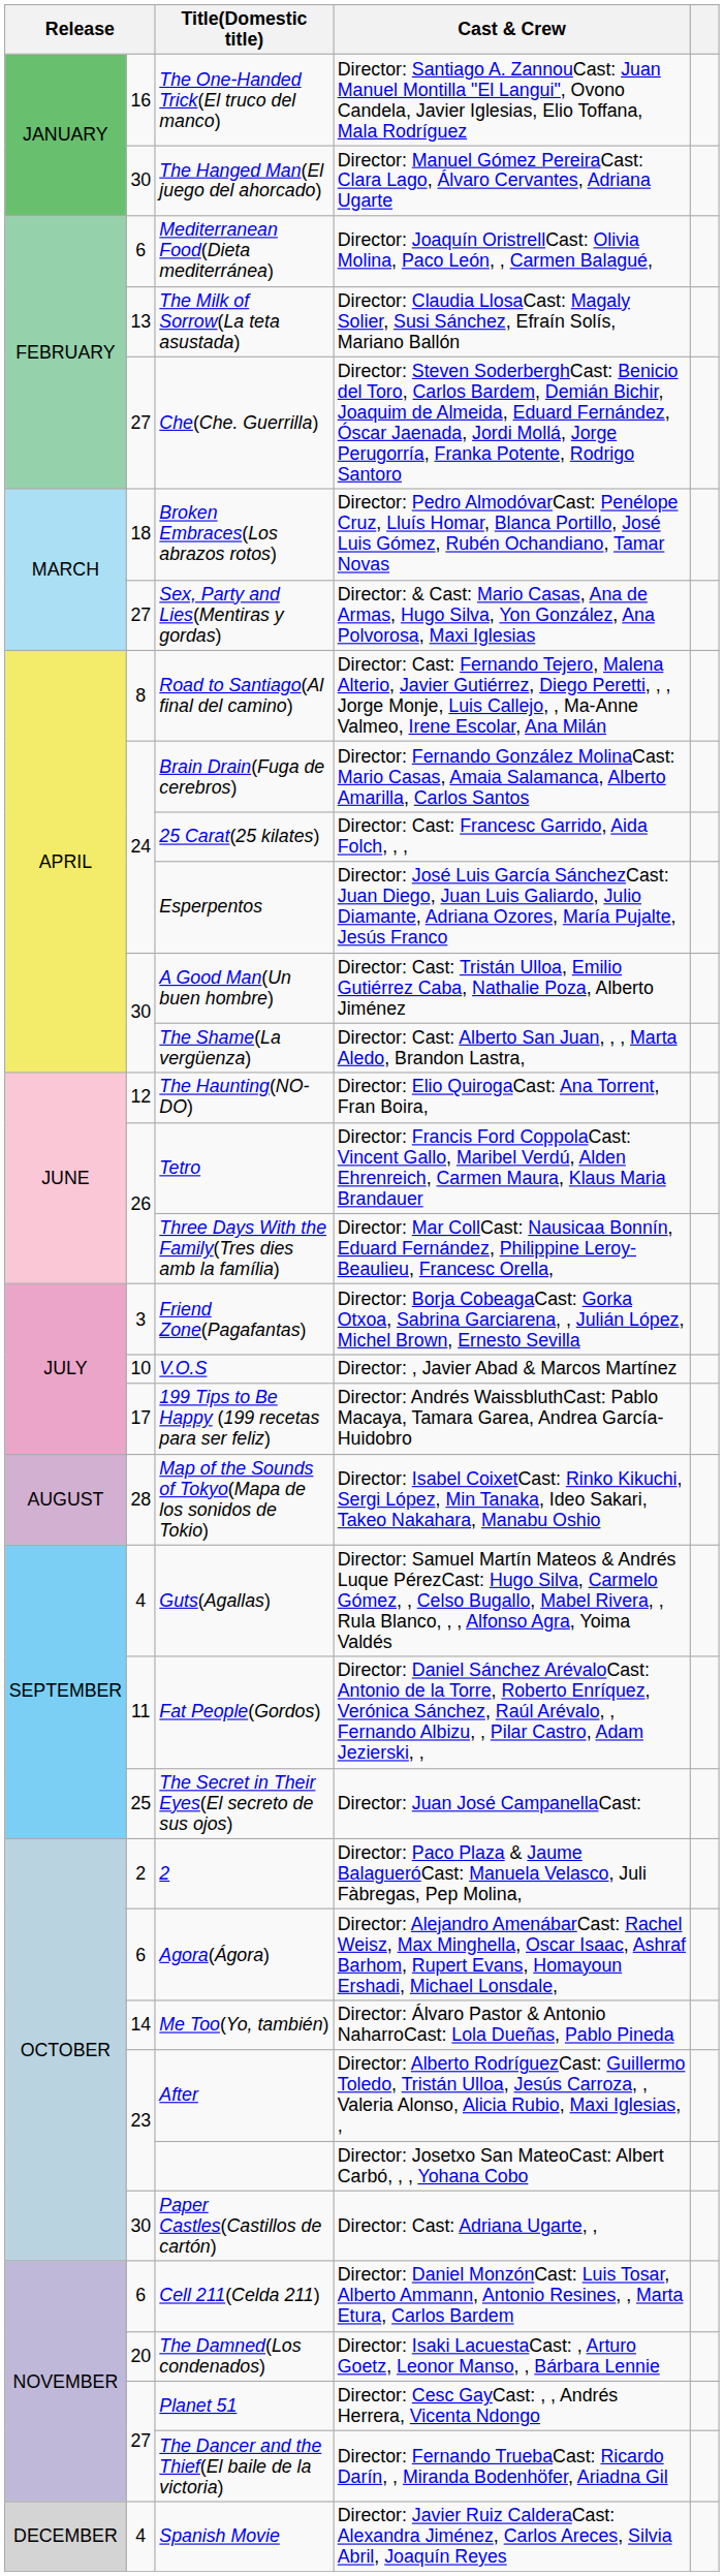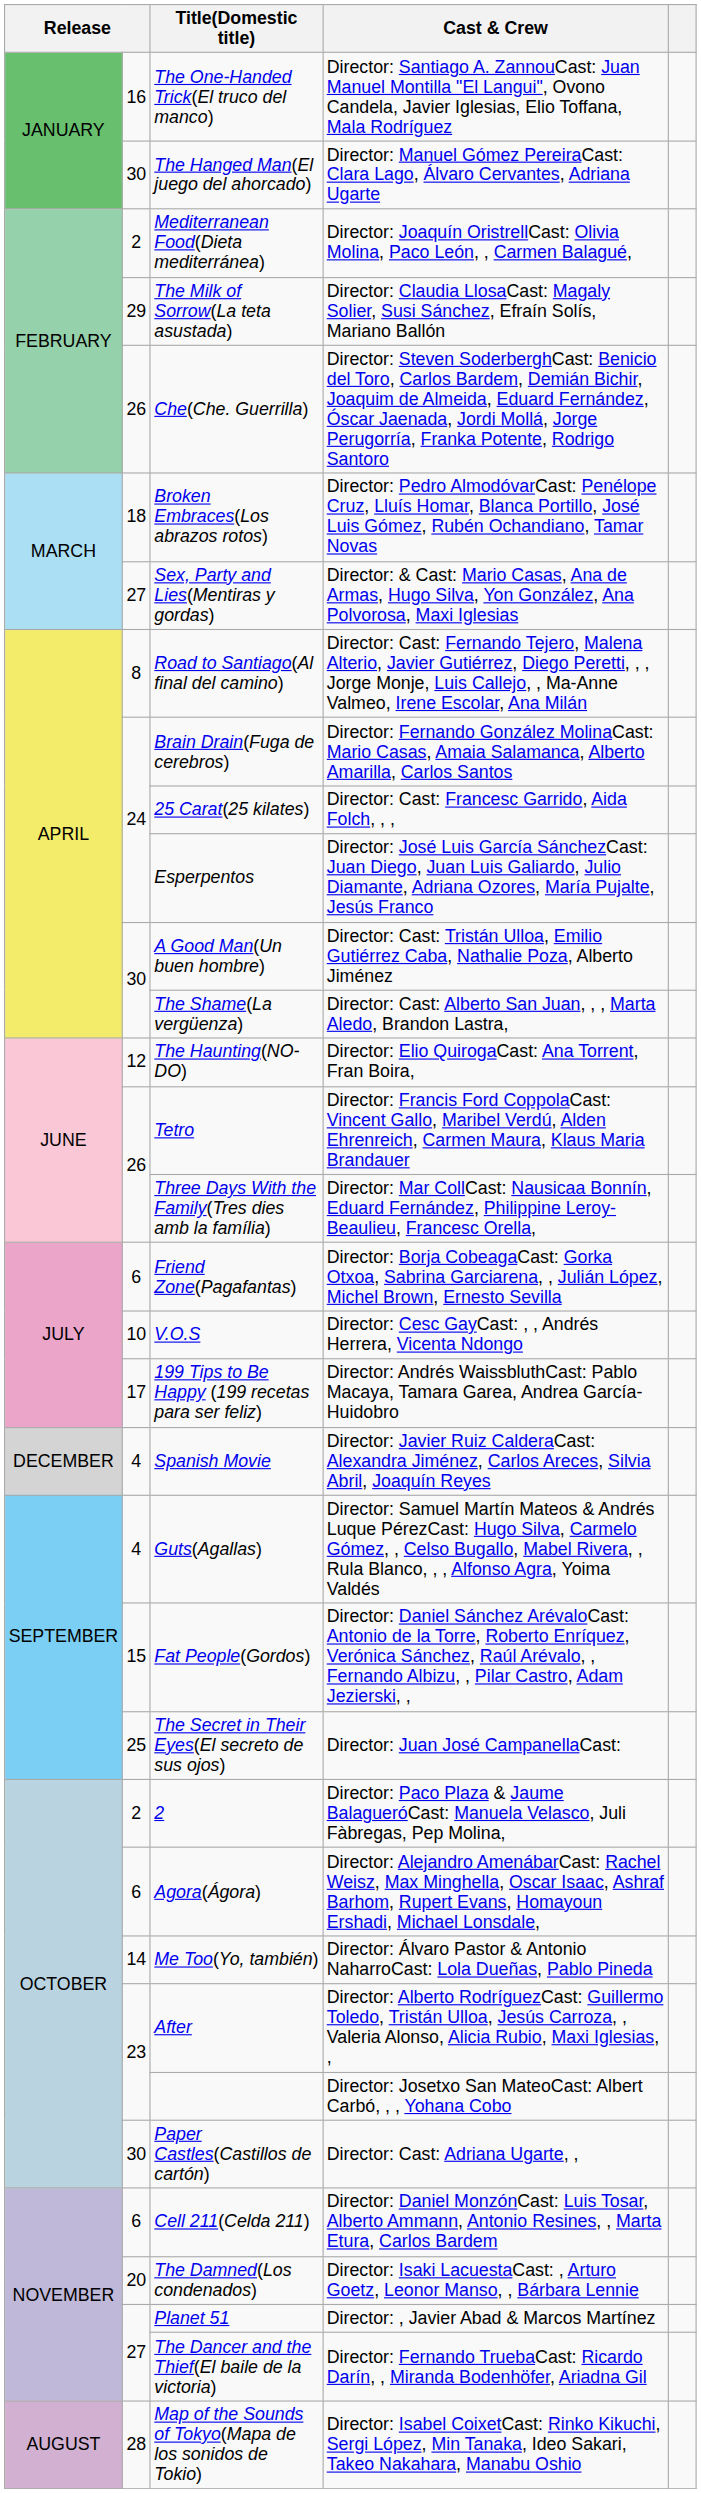 <table class="wikitable sortable" style="width:100%;">
 <tr>
 <th colspan="2" style="width:5%;">Release</th>
 <th>Title(Domestic title)</th>
 <th style="width:50%;">Cast & Crew</th>
 <th style="width:4%;"></th>
 </tr>
 <tr>
 <td align = "center" rowspan = "2" bgcolor = #68bf6e>JANUARY</td>
 <td align = "center">16</td>
 <td><em><a href='#'>The One-Handed Trick</a></em>(<em>El truco del manco</em>)</td>
 <td>Director: <a href='#'>Santiago A. Zannou</a>Cast: <a href='#'>Juan Manuel Montilla "El Langui"</a>, Ovono Candela, Javier Iglesias, Elio Toffana, <a href='#'>Mala Rodríguez</a></td>
 <td align = "center"></td>
 </tr>
 <tr>
 <td align = "center">30</td>
 <td><em><a href='#'>The Hanged Man</a></em>(<em>El juego del ahorcado</em>)</td>
 <td>Director: <a href='#'>Manuel Gómez Pereira</a>Cast: <a href='#'>Clara Lago</a>, <a href='#'>Álvaro Cervantes</a>, <a href='#'>Adriana Ugarte</a></td>
 <td align = "center"></td>
 </tr>
 <tr>
 <td align = "center" bgcolor = "#95d1ab" rowspan = "3">FEBRUARY</td>
-<td align = "center">6</td>
+<td align = "center">2</td>
 <td><em><a href='#'>Mediterranean Food</a></em>(<em>Dieta mediterránea</em>)</td>
 <td>Director: <a href='#'>Joaquín Oristrell</a>Cast: <a href='#'>Olivia Molina</a>, <a href='#'>Paco León</a>, , <a href='#'>Carmen Balagué</a>, </td>
 <td align = "center"></td>
 </tr>
 <tr>
-<td align = "center">13</td>
+<td align = "center">29</td>
 <td><em><a href='#'>The Milk of Sorrow</a></em>(<em>La teta asustada</em>)</td>
 <td>Director: <a href='#'>Claudia Llosa</a>Cast: <a href='#'>Magaly Solier</a>, <a href='#'>Susi Sánchez</a>, Efraín Solís, Mariano Ballón</td>
 <td align = "center"></td>
 </tr>
 <tr>
-<td align = "center">27</td>
+<td align = "center">26</td>
 <td><em><a href='#'>Che</a></em>(<em>Che. Guerrilla</em>)</td>
 <td>Director: <a href='#'>Steven Soderbergh</a>Cast: <a href='#'>Benicio del Toro</a>, <a href='#'>Carlos Bardem</a>, <a href='#'>Demián Bichir</a>, <a href='#'>Joaquim de Almeida</a>, <a href='#'>Eduard Fernández</a>, <a href='#'>Óscar Jaenada</a>, <a href='#'>Jordi Mollá</a>, <a href='#'>Jorge Perugorría</a>, <a href='#'>Franka Potente</a>, <a href='#'>Rodrigo Santoro</a></td>
 <td></td>
 </tr>
 <tr>
 <td align = "center" rowspan = "2" bgcolor = "#abdff4">MARCH</td>
 <td align = "center">18</td>
 <td><em><a href='#'>Broken Embraces</a></em>(<em>Los abrazos rotos</em>)</td>
 <td>Director: <a href='#'>Pedro Almodóvar</a>Cast: <a href='#'>Penélope Cruz</a>, <a href='#'>Lluís Homar</a>, <a href='#'>Blanca Portillo</a>, <a href='#'>José Luis Gómez</a>, <a href='#'>Rubén Ochandiano</a>, <a href='#'>Tamar Novas</a></td>
 <td align = "center"></td>
 </tr>
 <tr>
 <td align = "center">27</td>
 <td><em><a href='#'>Sex, Party and Lies</a></em>(<em>Mentiras y gordas</em>)</td>
 <td>Director:  & Cast: <a href='#'>Mario Casas</a>, <a href='#'>Ana de Armas</a>, <a href='#'>Hugo Silva</a>, <a href='#'>Yon González</a>, <a href='#'>Ana Polvorosa</a>, <a href='#'>Maxi Iglesias</a></td>
 <td align = "center"></td>
 </tr>
 <tr>
 <td align = "center" rowspan = "6" bgcolor = "f3ec6a">APRIL</td>
 <td align = "center">8</td>
 <td><em><a href='#'>Road to Santiago</a></em>(<em>Al final del camino</em>)</td>
 <td>Director: Cast: <a href='#'>Fernando Tejero</a>, <a href='#'>Malena Alterio</a>, <a href='#'>Javier Gutiérrez</a>, <a href='#'>Diego Peretti</a>, , , Jorge Monje, <a href='#'>Luis Callejo</a>, , Ma-Anne Valmeo, <a href='#'>Irene Escolar</a>, <a href='#'>Ana Milán</a></td>
 <td align = "center"></td>
 </tr>
 <tr>
 <td align = "center" rowspan = "3">24</td>
 <td><em><a href='#'>Brain Drain</a></em>(<em>Fuga de cerebros</em>)</td>
 <td>Director: <a href='#'>Fernando González Molina</a>Cast: <a href='#'>Mario Casas</a>, <a href='#'>Amaia Salamanca</a>, <a href='#'>Alberto Amarilla</a>, <a href='#'>Carlos Santos</a></td>
 <td align = "center"></td>
 </tr>
 <tr>
 <td><em><a href='#'>25 Carat</a></em>(<em>25 kilates</em>)</td>
 <td>Director: Cast: <a href='#'>Francesc Garrido</a>, <a href='#'>Aida Folch</a>, , , </td>
 <td align = "center"></td>
 </tr>
 <tr>
 <td><em>Esperpentos</em></td>
 <td>Director: <a href='#'>José Luis García Sánchez</a>Cast: <a href='#'>Juan Diego</a>, <a href='#'>Juan Luis Galiardo</a>, <a href='#'>Julio Diamante</a>, <a href='#'>Adriana Ozores</a>, <a href='#'>María Pujalte</a>, <a href='#'>Jesús Franco</a></td>
 <td align = "center"></td>
 </tr>
 <tr>
 <td align = "center" rowspan = "2">30</td>
 <td><em><a href='#'>A Good Man</a></em>(<em>Un buen hombre</em>)</td>
 <td>Director: Cast: <a href='#'>Tristán Ulloa</a>, <a href='#'>Emilio Gutiérrez Caba</a>, <a href='#'>Nathalie Poza</a>, Alberto Jiménez</td>
 <td align = "center"></td>
 </tr>
 <tr>
 <td><em><a href='#'>The Shame</a></em>(<em>La vergüenza</em>)</td>
 <td>Director: Cast: <a href='#'>Alberto San Juan</a>, , , <a href='#'>Marta Aledo</a>, Brandon Lastra, </td>
 <td align = "center"></td>
 </tr>
 <tr>
 <td align = "center" rowspan = "3" bgcolor = "#fac7d6">JUNE</td>
 <td align = "center">12</td>
 <td><em><a href='#'>The Haunting</a></em>(<em>NO-DO</em>)</td>
 <td>Director: <a href='#'>Elio Quiroga</a>Cast: <a href='#'>Ana Torrent</a>, Fran Boira, </td>
 <td align = "center"></td>
 </tr>
 <tr>
 <td align = "center" rowspan = "2">26</td>
 <td><em><a href='#'>Tetro</a></em></td>
 <td>Director: <a href='#'>Francis Ford Coppola</a>Cast: <a href='#'>Vincent Gallo</a>, <a href='#'>Maribel Verdú</a>, <a href='#'>Alden Ehrenreich</a>, <a href='#'>Carmen Maura</a>, <a href='#'>Klaus Maria Brandauer</a></td>
 <td align = "center"></td>
 </tr>
 <tr>
 <td><em><a href='#'>Three Days With the Family</a></em>(<em>Tres dies amb la família</em>)</td>
 <td>Director: <a href='#'>Mar Coll</a>Cast: <a href='#'>Nausicaa Bonnín</a>, <a href='#'>Eduard Fernández</a>, <a href='#'>Philippine Leroy-Beaulieu</a>, <a href='#'>Francesc Orella</a>, </td>
 <td align = "center"></td>
 </tr>
 <tr>
 <td rowspan="3" align="center" bgcolor="#eba5c9">JULY</td>
-<td align = "center">3</td>
+<td align = "center">6</td>
 <td><em><a href='#'>Friend Zone</a></em>(<em>Pagafantas</em>)</td>
 <td>Director: <a href='#'>Borja Cobeaga</a>Cast: <a href='#'>Gorka Otxoa</a>, <a href='#'>Sabrina Garciarena</a>, , <a href='#'>Julián López</a>, <a href='#'>Michel Brown</a>, <a href='#'>Ernesto Sevilla</a></td>
 <td align = "center"></td>
 </tr>
 <tr>
 <td align = "center">10</td>
 <td><em><a href='#'>V.O.S</a></em></td>
-<td>Director: , Javier Abad & Marcos Martínez</td>
+<td>Director: <a href='#'>Cesc Gay</a>Cast: , , Andrés Herrera, <a href='#'>Vicenta Ndongo</a></td>
 <td align = "center"></td>
 </tr>
 <tr>
 <td>17</td>
 <td><em><a href='#'>199 Tips to Be Happy</a></em> (<em>199 recetas para ser feliz</em>)</td>
 <td>Director: Andrés WaissbluthCast: Pablo Macaya, Tamara Garea, Andrea García-Huidobro</td>
 <td></td>
 </tr>
 <tr>
-<td align = "center" rowspan = "1" bgcolor = "#d2b0d1">AUGUST</td>
-<td align = "center">28</td>
-<td><em><a href='#'>Map of the Sounds of Tokyo</a></em>(<em>Mapa de los sonidos de Tokio</em>)</td>
-<td>Director: <a href='#'>Isabel Coixet</a>Cast: <a href='#'>Rinko Kikuchi</a>, <a href='#'>Sergi López</a>, <a href='#'>Min Tanaka</a>, Ideo Sakari, <a href='#'>Takeo Nakahara</a>, <a href='#'>Manabu Oshio</a></td>
+<td align = "center" rowspan = "1" bgcolor = "#d4d4d4">DECEMBER</td>
+<td align = "center">4</td>
+<td><em><a href='#'>Spanish Movie</a></em></td>
+<td>Director: <a href='#'>Javier Ruiz Caldera</a>Cast: <a href='#'>Alexandra Jiménez</a>, <a href='#'>Carlos Areces</a>, <a href='#'>Silvia Abril</a>, <a href='#'>Joaquín Reyes</a></td>
 <td align = "center"></td>
 </tr>
 <tr>
 <td align = "center" rowspan = "3" bgcolor = "#7bcff4">SEPTEMBER</td>
 <td align = "center">4</td>
 <td><em><a href='#'>Guts</a></em>(<em>Agallas</em>)</td>
 <td>Director: Samuel Martín Mateos & Andrés Luque PérezCast: <a href='#'>Hugo Silva</a>, <a href='#'>Carmelo Gómez</a>, , <a href='#'>Celso Bugallo</a>, <a href='#'>Mabel Rivera</a>, , Rula Blanco, , , <a href='#'>Alfonso Agra</a>, Yoima Valdés</td>
 <td align = "center"></td>
 </tr>
 <tr>
-<td align = "center">11</td>
+<td align = "center">15</td>
 <td><em><a href='#'>Fat People</a></em>(<em>Gordos</em>)</td>
 <td>Director: <a href='#'>Daniel Sánchez Arévalo</a>Cast: <a href='#'>Antonio de la Torre</a>, <a href='#'>Roberto Enríquez</a>, <a href='#'>Verónica Sánchez</a>, <a href='#'>Raúl Arévalo</a>, , <a href='#'>Fernando Albizu</a>, , <a href='#'>Pilar Castro</a>, <a href='#'>Adam Jezierski</a>, , </td>
 <td align="center"></td>
 </tr>
 <tr>
 <td align = "center">25</td>
 <td><em><a href='#'>The Secret in Their Eyes</a></em>(<em>El secreto de sus ojos</em>)</td>
 <td>Director: <a href='#'>Juan José Campanella</a>Cast:</td>
 <td align = "center"></td>
 </tr>
 <tr>
 <td align = "center" rowspan = "6" bgcolor = "#b9d4e">OCTOBER</td>
 <td align = "center">2</td>
 <td><em><a href='#'> 2</a></em></td>
 <td>Director: <a href='#'>Paco Plaza</a> & <a href='#'>Jaume Balagueró</a>Cast: <a href='#'>Manuela Velasco</a>, Juli Fàbregas, Pep Molina, </td>
 <td align = "center"></td>
 </tr>
 <tr>
 <td align = "center">6</td>
 <td><em><a href='#'>Agora</a></em>(<em>Ágora</em>)</td>
 <td>Director: <a href='#'>Alejandro Amenábar</a>Cast: <a href='#'>Rachel Weisz</a>, <a href='#'>Max Minghella</a>, <a href='#'>Oscar Isaac</a>, <a href='#'>Ashraf Barhom</a>, <a href='#'>Rupert Evans</a>, <a href='#'>Homayoun Ershadi</a>, <a href='#'>Michael Lonsdale</a>, </td>
 <td align = "center"></td>
 </tr>
 <tr>
 <td align = "center">14</td>
 <td><em><a href='#'>Me Too</a></em>(<em>Yo, también</em>)</td>
 <td>Director: Álvaro Pastor & Antonio NaharroCast: <a href='#'>Lola Dueñas</a>, <a href='#'>Pablo Pineda</a></td>
 <td align = "center"></td>
 </tr>
 <tr>
 <td align = "center" rowspan = "2">23</td>
 <td><em><a href='#'>After</a></em></td>
 <td>Director: <a href='#'>Alberto Rodríguez</a>Cast: <a href='#'>Guillermo Toledo</a>, <a href='#'>Tristán Ulloa</a>, <a href='#'>Jesús Carroza</a>, , Valeria Alonso, <a href='#'>Alicia Rubio</a>, <a href='#'>Maxi Iglesias</a>, , </td>
 <td align = "center"></td>
 </tr>
 <tr>
 <td><em></em></td>
 <td>Director: Josetxo San MateoCast: Albert Carbó, , , <a href='#'>Yohana Cobo</a></td>
 <td align = "center"></td>
 </tr>
 <tr>
 <td align = "center">30</td>
 <td><em><a href='#'>Paper Castles</a></em>(<em>Castillos de cartón</em>)</td>
 <td>Director: Cast: <a href='#'>Adriana Ugarte</a>, , </td>
 <td align = "center"></td>
 </tr>
 <tr>
 <td align = "center" rowspan = "4" bgcolor = "#bfb8d9">NOVEMBER</td>
 <td align = "center">6</td>
 <td><em><a href='#'>Cell 211</a></em>(<em>Celda 211</em>)</td>
 <td>Director: <a href='#'>Daniel Monzón</a>Cast: <a href='#'>Luis Tosar</a>, <a href='#'>Alberto Ammann</a>, <a href='#'>Antonio Resines</a>, , <a href='#'>Marta Etura</a>, <a href='#'>Carlos Bardem</a></td>
 <td align = "center"></td>
 </tr>
 <tr>
 <td align = "center">20</td>
 <td><em><a href='#'>The Damned</a></em>(<em>Los condenados</em>)</td>
 <td>Director: <a href='#'>Isaki Lacuesta</a>Cast: , <a href='#'>Arturo Goetz</a>, <a href='#'>Leonor Manso</a>, , <a href='#'>Bárbara Lennie</a></td>
 <td align = "center"></td>
 </tr>
 <tr>
 <td align = "center" rowspan = "2">27</td>
 <td><em><a href='#'>Planet 51</a></em></td>
-<td>Director: <a href='#'>Cesc Gay</a>Cast: , , Andrés Herrera, <a href='#'>Vicenta Ndongo</a></td>
+<td>Director: , Javier Abad & Marcos Martínez</td>
 <td align = "center"></td>
 </tr>
 <tr>
 <td><em><a href='#'>The Dancer and the Thief</a></em>(<em>El baile de la victoria</em>)</td>
 <td>Director: <a href='#'>Fernando Trueba</a>Cast: <a href='#'>Ricardo Darín</a>, , <a href='#'>Miranda Bodenhöfer</a>, <a href='#'>Ariadna Gil</a></td>
 <td align = "center"></td>
 </tr>
 <tr>
-<td align = "center" rowspan = "1" bgcolor = "#d4d4d4">DECEMBER</td>
-<td align = "center">4</td>
-<td><em><a href='#'>Spanish Movie</a></em></td>
-<td>Director: <a href='#'>Javier Ruiz Caldera</a>Cast: <a href='#'>Alexandra Jiménez</a>, <a href='#'>Carlos Areces</a>, <a href='#'>Silvia Abril</a>, <a href='#'>Joaquín Reyes</a></td>
+<td align = "center" rowspan = "1" bgcolor = "#d2b0d1">AUGUST</td>
+<td align = "center">28</td>
+<td><em><a href='#'>Map of the Sounds of Tokyo</a></em>(<em>Mapa de los sonidos de Tokio</em>)</td>
+<td>Director: <a href='#'>Isabel Coixet</a>Cast: <a href='#'>Rinko Kikuchi</a>, <a href='#'>Sergi López</a>, <a href='#'>Min Tanaka</a>, Ideo Sakari, <a href='#'>Takeo Nakahara</a>, <a href='#'>Manabu Oshio</a></td>
 <td align = "center"></td>
 </tr>
 </table>
